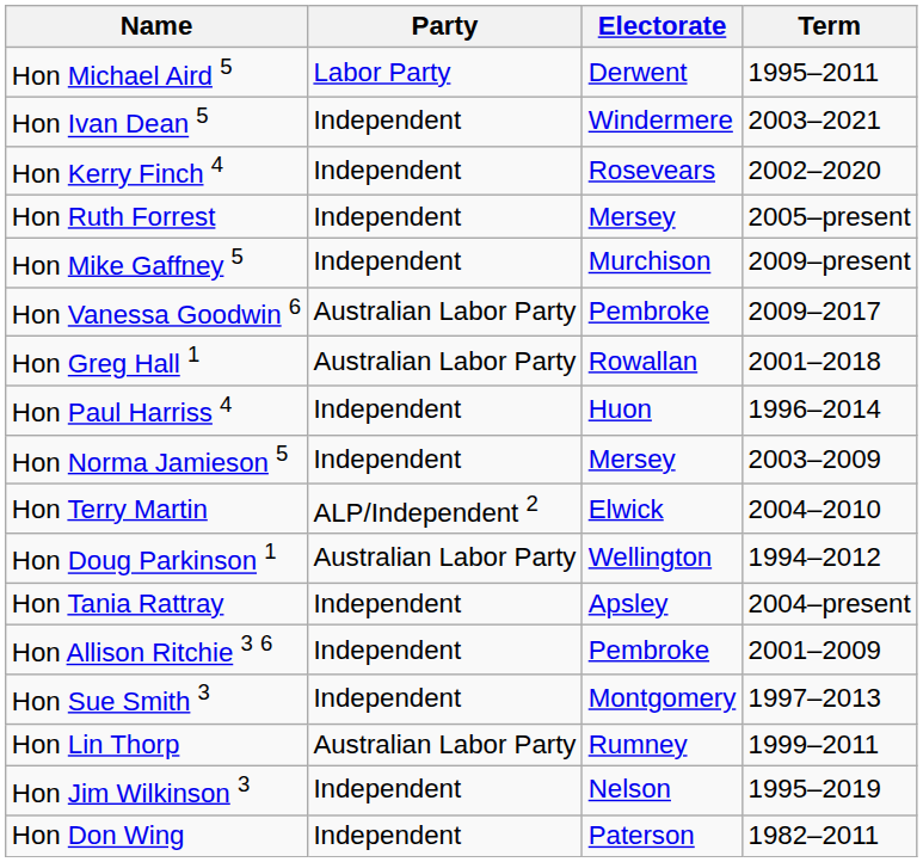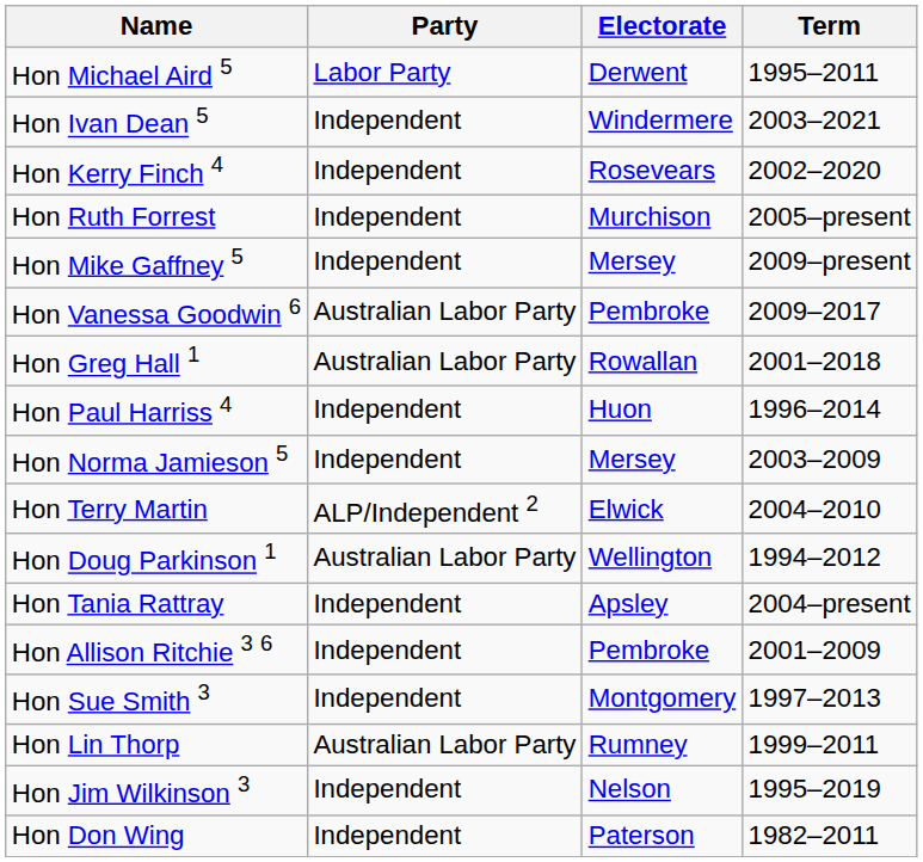 <table class="wikitable sortable">
 <tr>
 <th><strong>Name</strong></th>
 <th><strong>Party</strong></th>
 <th><strong><a href='#'>Electorate</a></strong></th>
 <th>Term</th>
 </tr>
 <tr>
 <td>Hon <a href='#'>Michael Aird</a> <sup>5</sup></td>
 <td><a href='#'>Labor Party</a></td>
 <td><a href='#'>Derwent</a></td>
 <td>1995–2011</td>
 </tr>
 <tr>
 <td>Hon <a href='#'>Ivan Dean</a> <sup>5</sup></td>
 <td>Independent</td>
 <td><a href='#'>Windermere</a></td>
 <td>2003–2021</td>
 </tr>
 <tr>
 <td>Hon <a href='#'>Kerry Finch</a> <sup>4</sup></td>
 <td>Independent</td>
 <td><a href='#'>Rosevears</a></td>
 <td>2002–2020</td>
 </tr>
 <tr>
 <td>Hon <a href='#'>Ruth Forrest</a></td>
 <td>Independent</td>
-<td><a href='#'>Mersey</a></td>
+<td><a href='#'>Murchison</a></td>
 <td>2005–present</td>
 </tr>
 <tr>
 <td>Hon <a href='#'>Mike Gaffney</a> <sup>5</sup></td>
 <td>Independent</td>
-<td><a href='#'>Murchison</a></td>
+<td><a href='#'>Mersey</a></td>
 <td>2009–present</td>
 </tr>
 <tr>
 <td>Hon <a href='#'>Vanessa Goodwin</a> <sup>6</sup></td>
 <td>Australian Labor Party</td>
 <td><a href='#'>Pembroke</a></td>
 <td>2009–2017</td>
 </tr>
 <tr>
 <td>Hon <a href='#'>Greg Hall</a> <sup>1</sup></td>
 <td>Australian Labor Party</td>
 <td><a href='#'>Rowallan</a></td>
 <td>2001–2018</td>
 </tr>
 <tr>
 <td>Hon <a href='#'>Paul Harriss</a> <sup>4</sup></td>
 <td>Independent</td>
 <td><a href='#'>Huon</a></td>
 <td>1996–2014</td>
 </tr>
 <tr>
 <td>Hon <a href='#'>Norma Jamieson</a> <sup>5</sup></td>
 <td>Independent</td>
 <td><a href='#'>Mersey</a></td>
 <td>2003–2009</td>
 </tr>
 <tr>
 <td>Hon <a href='#'>Terry Martin</a></td>
 <td>ALP/Independent <sup>2</sup></td>
 <td><a href='#'>Elwick</a></td>
 <td>2004–2010</td>
 </tr>
 <tr>
 <td>Hon <a href='#'>Doug Parkinson</a> <sup>1</sup></td>
 <td>Australian Labor Party</td>
 <td><a href='#'>Wellington</a></td>
 <td>1994–2012</td>
 </tr>
 <tr>
 <td>Hon <a href='#'>Tania Rattray</a></td>
 <td>Independent</td>
 <td><a href='#'>Apsley</a></td>
 <td>2004–present</td>
 </tr>
 <tr>
 <td>Hon <a href='#'>Allison Ritchie</a> <sup>3</sup> <sup>6</sup></td>
 <td>Independent</td>
 <td><a href='#'>Pembroke</a></td>
 <td>2001–2009</td>
 </tr>
 <tr>
 <td>Hon <a href='#'>Sue Smith</a> <sup>3</sup></td>
 <td>Independent</td>
 <td><a href='#'>Montgomery</a></td>
 <td>1997–2013</td>
 </tr>
 <tr>
 <td>Hon <a href='#'>Lin Thorp</a></td>
 <td>Australian Labor Party</td>
 <td><a href='#'>Rumney</a></td>
 <td>1999–2011</td>
 </tr>
 <tr>
 <td>Hon <a href='#'>Jim Wilkinson</a> <sup>3</sup></td>
 <td>Independent</td>
 <td><a href='#'>Nelson</a></td>
 <td>1995–2019</td>
 </tr>
 <tr>
 <td>Hon <a href='#'>Don Wing</a></td>
 <td>Independent</td>
 <td><a href='#'>Paterson</a></td>
 <td>1982–2011</td>
 </tr>
 </table>
